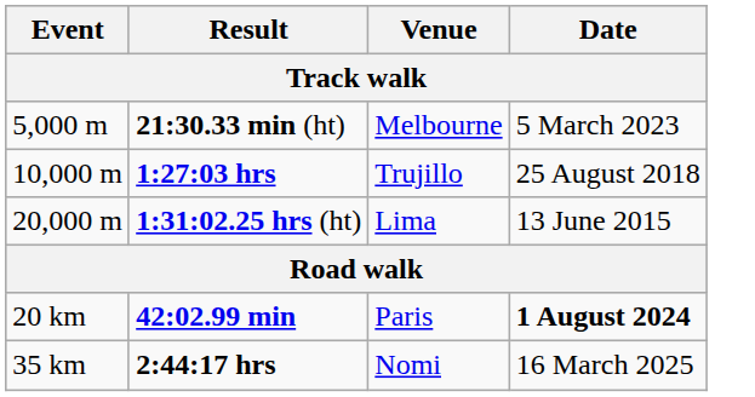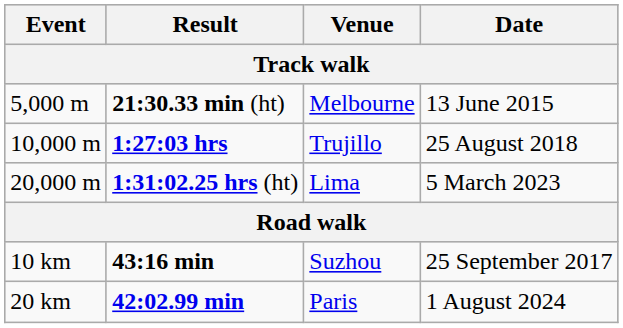 <table class="wikitable" style="border-collapse: collapse; font-size: 95%;">
 <tr>
 <th>Event</th>
 <th>Result</th>
 <th>Venue</th>
 <th>Date</th>
 </tr>
 <tr>
 <th colspan="4">Track walk</th>
 </tr>
 <tr>
 <td>5,000 m</td>
 <td><strong>21:30.33 min </strong> (ht)</td>
 <td> <a href='#'>Melbourne</a></td>
-<td>5 March 2023</td>
+<td>13 June 2015</td>
 </tr>
 <tr>
 <td>10,000 m</td>
 <td><strong><a href='#'>1:27:03 hrs</a> </strong></td>
 <td> <a href='#'>Trujillo</a></td>
 <td>25 August 2018</td>
 </tr>
 <tr>
 <td>20,000 m</td>
 <td><strong><a href='#'>1:31:02.25 hrs</a> </strong> (ht)</td>
 <td> <a href='#'>Lima</a></td>
-<td>13 June 2015</td>
+<td>5 March 2023</td>
 </tr>
 <tr>
 <th colspan="4">Road walk</th>
 </tr>
 <tr>
+<td>10 km</td>
+<td><strong>43:16 min </strong></td>
+<td> <a href='#'>Suzhou</a></td>
+<td>25 September 2017</td>
+</tr>
+<tr>
 <td>20 km</td>
 <td><strong><a href='#'>42:02.99 min</a> </strong></td>
 <td> <a href='#'>Paris</a></td>
-<td><strong>1 August 2024</strong></td>
-</tr>
-<tr>
-<td>35 km</td>
-<td><strong>2:44:17 hrs </strong></td>
-<td> <a href='#'>Nomi</a></td>
-<td>16 March 2025</td>
+<td>1 August 2024</td>
 </tr>
 </table>
